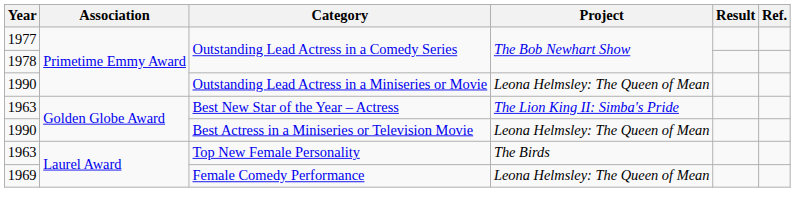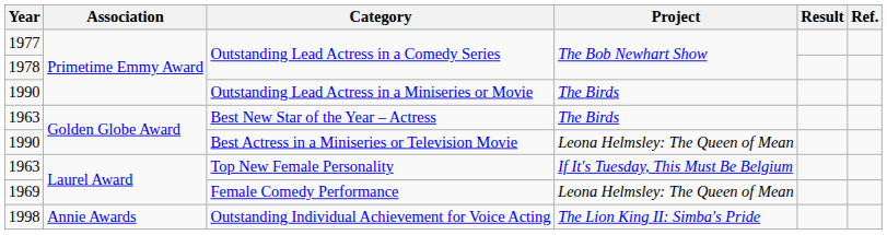 <table class="wikitable">
 <tr>
 <th>Year</th>
 <th>Association</th>
 <th>Category</th>
 <th>Project</th>
 <th>Result</th>
 <th>Ref.</th>
 </tr>
 <tr>
 <td>1977</td>
 <td rowspan=3><a href='#'>Primetime Emmy Award</a></td>
 <td rowspan=2><a href='#'>Outstanding Lead Actress in a Comedy Series</a></td>
 <td rowspan=2><em><a href='#'>The Bob Newhart Show</a></em></td>
 <td></td>
 <td></td>
 </tr>
 <tr>
 <td>1978</td>
 <td></td>
 <td></td>
 </tr>
 <tr>
 <td>1990</td>
 <td><a href='#'>Outstanding Lead Actress in a Miniseries or Movie</a></td>
-<td><em>Leona Helmsley: The Queen of Mean</em></td>
+<td rowspan=1><em><a href='#'>The Birds</a></em></td>
 <td></td>
 <td></td>
 </tr>
 <tr>
 <td>1963</td>
 <td rowspan=2><a href='#'>Golden Globe Award</a></td>
 <td><a href='#'>Best New Star of the Year – Actress</a></td>
-<td><em><a href='#'>The Lion King II: Simba's Pride</a></em></td>
+<td rowspan=1><em><a href='#'>The Birds</a></em></td>
 <td></td>
 <td></td>
 </tr>
 <tr>
 <td>1990</td>
 <td><a href='#'>Best Actress in a Miniseries or Television Movie</a></td>
 <td><em>Leona Helmsley: The Queen of Mean</em></td>
 <td></td>
 <td></td>
 </tr>
 <tr>
 <td>1963</td>
 <td rowspan=2><a href='#'>Laurel Award</a></td>
 <td><a href='#'>Top New Female Personality</a></td>
-<td><em>The Birds</em></td>
+<td><em><a href='#'>If It's Tuesday, This Must Be Belgium</a></em></td>
 <td></td>
 <td></td>
 </tr>
 <tr>
 <td>1969</td>
 <td><a href='#'>Female Comedy Performance</a></td>
 <td><em>Leona Helmsley: The Queen of Mean</em></td>
 <td></td>
 <td></td>
 </tr>
+<tr>
+<td>1998</td>
+<td><a href='#'>Annie Awards</a></td>
+<td><a href='#'>Outstanding Individual Achievement for Voice Acting</a></td>
+<td><em><a href='#'>The Lion King II: Simba's Pride</a></em></td>
+<td></td>
+<td></td>
+</tr>
 </table>
